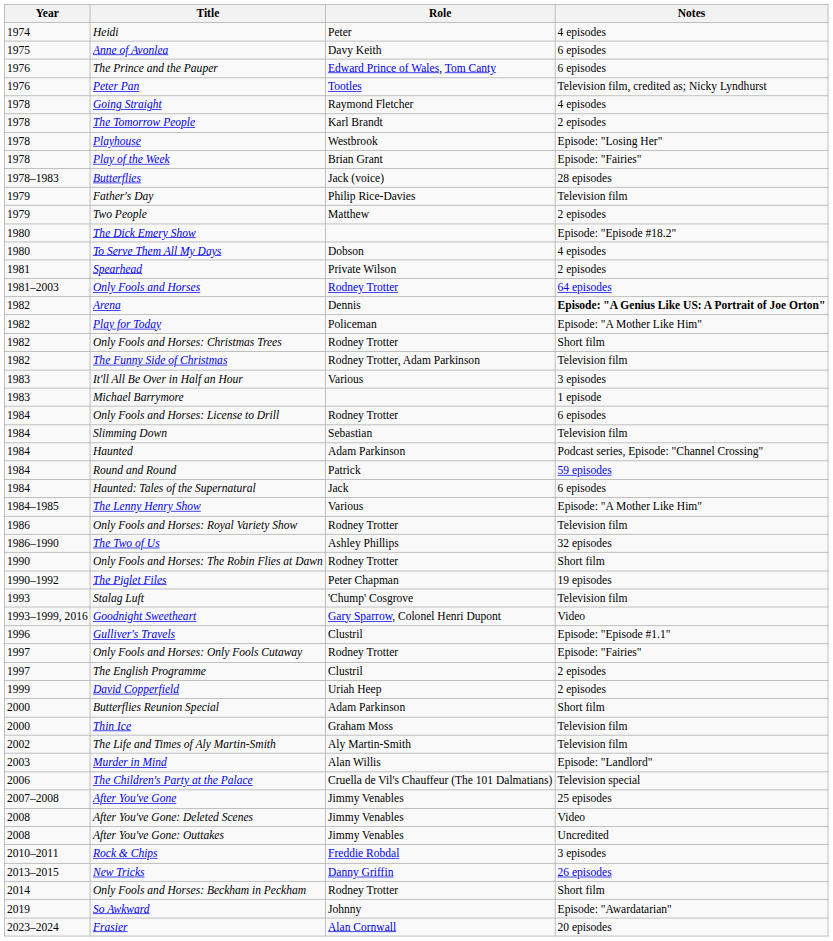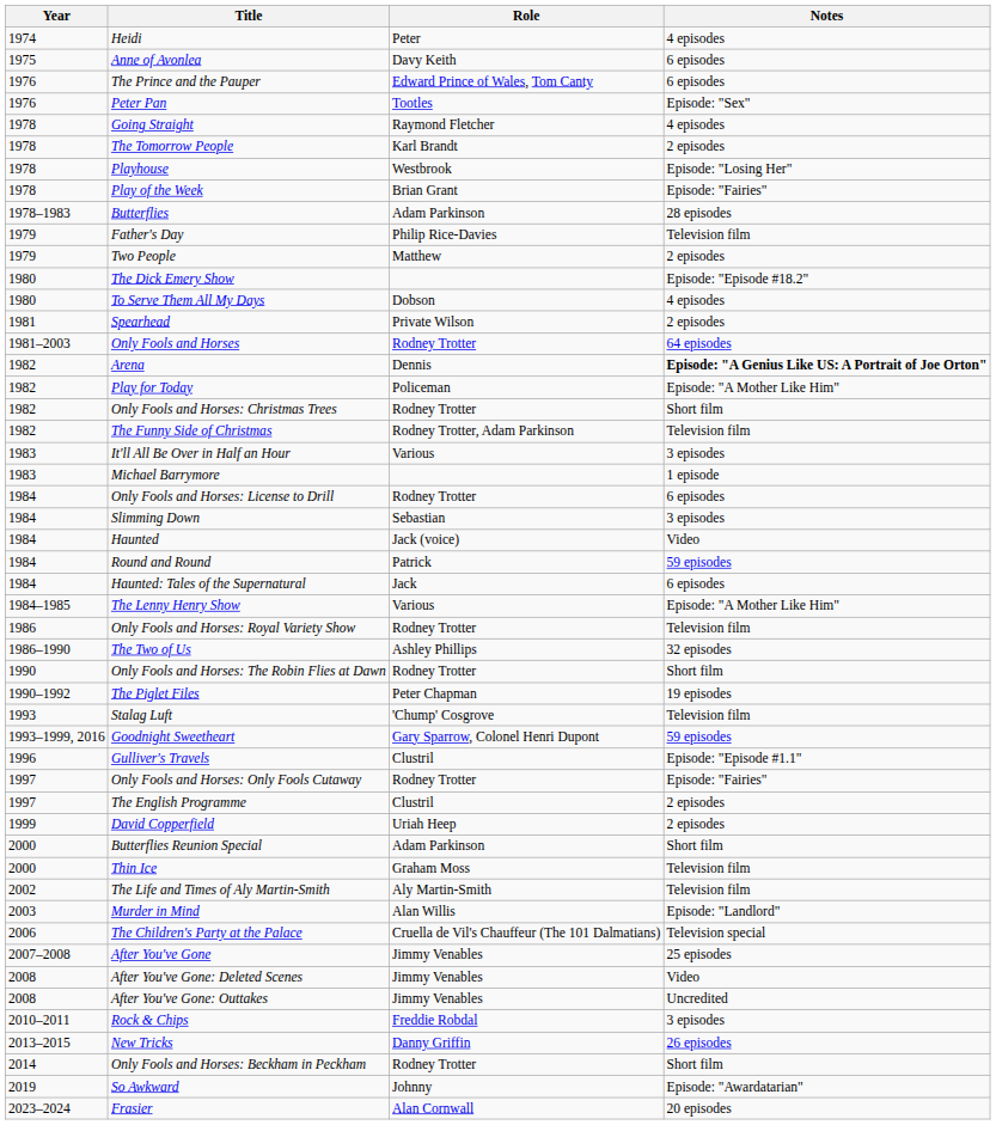 <table class="wikitable sortable">
 <tr>
 <th>Year</th>
 <th>Title</th>
 <th>Role</th>
 <th>Notes</th>
 </tr>
 <tr>
 <td>1974</td>
 <td><em>Heidi</em></td>
 <td>Peter</td>
 <td>4 episodes</td>
 </tr>
 <tr>
 <td>1975</td>
 <td><em><a href='#'>Anne of Avonlea</a></em></td>
 <td>Davy Keith</td>
 <td>6 episodes</td>
 </tr>
 <tr>
 <td>1976</td>
 <td><em>The Prince and the Pauper</em></td>
 <td><a href='#'>Edward Prince of Wales</a>, <a href='#'>Tom Canty</a></td>
 <td>6 episodes</td>
 </tr>
 <tr>
 <td>1976</td>
 <td><em><a href='#'>Peter Pan</a></em></td>
 <td><a href='#'>Tootles</a></td>
-<td>Television film, credited as; Nicky Lyndhurst</td>
+<td>Episode: "Sex"</td>
 </tr>
 <tr>
 <td>1978</td>
 <td><em><a href='#'>Going Straight</a></em></td>
 <td>Raymond Fletcher</td>
 <td>4 episodes</td>
 </tr>
 <tr>
 <td>1978</td>
 <td><em><a href='#'>The Tomorrow People</a></em></td>
 <td>Karl Brandt</td>
 <td>2 episodes</td>
 </tr>
 <tr>
 <td>1978</td>
 <td><em><a href='#'>Playhouse</a></em></td>
 <td>Westbrook</td>
 <td>Episode: "Losing Her"</td>
 </tr>
 <tr>
 <td>1978</td>
 <td><em><a href='#'>Play of the Week</a></em></td>
 <td>Brian Grant</td>
 <td>Episode: "Fairies"</td>
 </tr>
 <tr>
 <td>1978–1983</td>
 <td><em><a href='#'>Butterflies</a></em></td>
-<td>Jack (voice)</td>
+<td>Adam Parkinson</td>
 <td>28 episodes</td>
 </tr>
 <tr>
 <td>1979</td>
 <td><em>Father's Day</em></td>
 <td>Philip Rice-Davies</td>
 <td>Television film</td>
 </tr>
 <tr>
 <td>1979</td>
 <td><em>Two People</em></td>
 <td>Matthew</td>
 <td>2 episodes</td>
 </tr>
 <tr>
 <td>1980</td>
 <td><em><a href='#'>The Dick Emery Show</a></em></td>
 <td></td>
 <td>Episode: "Episode #18.2"</td>
 </tr>
 <tr>
 <td>1980</td>
 <td><em><a href='#'>To Serve Them All My Days</a></em></td>
 <td>Dobson</td>
 <td>4 episodes</td>
 </tr>
 <tr>
 <td>1981</td>
 <td><em><a href='#'>Spearhead</a></em></td>
 <td>Private Wilson</td>
 <td>2 episodes</td>
 </tr>
 <tr>
 <td>1981–2003</td>
 <td><em><a href='#'>Only Fools and Horses</a></em></td>
 <td><a href='#'>Rodney Trotter</a></td>
 <td><a href='#'>64 episodes</a></td>
 </tr>
 <tr>
 <td>1982</td>
 <td><em><a href='#'>Arena</a></em></td>
 <td>Dennis</td>
 <td><strong>Episode: "A Genius Like US: A Portrait of Joe Orton"</strong></td>
 </tr>
 <tr>
 <td>1982</td>
 <td><em><a href='#'>Play for Today</a></em></td>
 <td>Policeman</td>
 <td>Episode: "A Mother Like Him"</td>
 </tr>
 <tr>
 <td>1982</td>
 <td><em>Only Fools and Horses: Christmas Trees</em></td>
 <td>Rodney Trotter</td>
 <td>Short film</td>
 </tr>
 <tr>
 <td>1982</td>
 <td><em><a href='#'>The Funny Side of Christmas</a></em></td>
 <td>Rodney Trotter, Adam Parkinson</td>
 <td>Television film</td>
 </tr>
 <tr>
 <td>1983</td>
 <td><em>It'll All Be Over in Half an Hour</em></td>
 <td>Various</td>
 <td>3 episodes</td>
 </tr>
 <tr>
 <td>1983</td>
 <td><em>Michael Barrymore</em></td>
 <td></td>
 <td>1 episode</td>
 </tr>
 <tr>
 <td>1984</td>
 <td><em>Only Fools and Horses: License to Drill</em></td>
 <td>Rodney Trotter</td>
 <td>6 episodes</td>
 </tr>
 <tr>
 <td>1984</td>
 <td><em>Slimming Down</em></td>
 <td>Sebastian</td>
-<td>Television film</td>
+<td>3 episodes</td>
 </tr>
 <tr>
 <td>1984</td>
 <td><em>Haunted</em></td>
-<td>Adam Parkinson</td>
-<td>Podcast series, Episode: "Channel Crossing"</td>
+<td>Jack (voice)</td>
+<td>Video</td>
 </tr>
 <tr>
 <td>1984</td>
 <td><em>Round and Round</em></td>
 <td>Patrick</td>
 <td><a href='#'>59 episodes</a></td>
 </tr>
 <tr>
 <td>1984</td>
 <td><em>Haunted: Tales of the Supernatural</em></td>
 <td>Jack</td>
 <td>6 episodes</td>
 </tr>
 <tr>
 <td>1984–1985</td>
 <td><em><a href='#'>The Lenny Henry Show</a></em></td>
 <td>Various</td>
 <td>Episode: "A Mother Like Him"</td>
 </tr>
 <tr>
 <td>1986</td>
 <td><em>Only Fools and Horses: Royal Variety Show</em></td>
 <td>Rodney Trotter</td>
 <td>Television film</td>
 </tr>
 <tr>
 <td>1986–1990</td>
 <td><em><a href='#'>The Two of Us</a></em></td>
 <td>Ashley Phillips</td>
 <td>32 episodes</td>
 </tr>
 <tr>
 <td>1990</td>
 <td><em>Only Fools and Horses: The Robin Flies at Dawn</em></td>
 <td>Rodney Trotter</td>
 <td>Short film</td>
 </tr>
 <tr>
 <td>1990–1992</td>
 <td><em><a href='#'>The Piglet Files</a></em></td>
 <td>Peter Chapman</td>
 <td>19 episodes</td>
 </tr>
 <tr>
 <td>1993</td>
 <td><em>Stalag Luft</em></td>
 <td>'Chump' Cosgrove</td>
 <td>Television film</td>
 </tr>
 <tr>
 <td>1993–1999, 2016</td>
 <td><em><a href='#'>Goodnight Sweetheart</a></em></td>
 <td><a href='#'>Gary Sparrow</a>, Colonel Henri Dupont</td>
-<td>Video</td>
+<td><a href='#'>59 episodes</a></td>
 </tr>
 <tr>
 <td>1996</td>
 <td><em><a href='#'>Gulliver's Travels</a></em></td>
 <td>Clustril</td>
 <td>Episode: "Episode #1.1"</td>
 </tr>
 <tr>
 <td>1997</td>
 <td><em>Only Fools and Horses: Only Fools Cutaway</em></td>
 <td>Rodney Trotter</td>
 <td>Episode: "Fairies"</td>
 </tr>
 <tr>
 <td>1997</td>
 <td><em>The English Programme</em></td>
 <td>Clustril</td>
 <td>2 episodes</td>
 </tr>
 <tr>
 <td>1999</td>
 <td><em><a href='#'>David Copperfield</a></em></td>
 <td>Uriah Heep</td>
 <td>2 episodes</td>
 </tr>
 <tr>
 <td>2000</td>
 <td><em>Butterflies Reunion Special</em></td>
 <td>Adam Parkinson</td>
 <td>Short film</td>
 </tr>
 <tr>
 <td>2000</td>
 <td><em><a href='#'>Thin Ice</a></em></td>
 <td>Graham Moss</td>
 <td>Television film</td>
 </tr>
 <tr>
 <td>2002</td>
 <td><em>The Life and Times of Aly Martin-Smith</em></td>
 <td>Aly Martin-Smith</td>
 <td>Television film</td>
 </tr>
 <tr>
 <td>2003</td>
 <td><em><a href='#'>Murder in Mind</a></em></td>
 <td>Alan Willis</td>
 <td>Episode: "Landlord"</td>
 </tr>
 <tr>
 <td>2006</td>
 <td><em><a href='#'>The Children's Party at the Palace</a></em></td>
 <td>Cruella de Vil's Chauffeur (The 101 Dalmatians)</td>
 <td>Television special</td>
 </tr>
 <tr>
 <td>2007–2008</td>
 <td><em><a href='#'>After You've Gone</a></em></td>
 <td>Jimmy Venables</td>
 <td>25 episodes</td>
 </tr>
 <tr>
 <td>2008</td>
 <td><em>After You've Gone: Deleted Scenes</em></td>
 <td>Jimmy Venables</td>
 <td>Video</td>
 </tr>
 <tr>
 <td>2008</td>
 <td><em>After You've Gone: Outtakes</em></td>
 <td>Jimmy Venables</td>
 <td>Uncredited</td>
 </tr>
 <tr>
 <td>2010–2011</td>
 <td><em><a href='#'>Rock & Chips</a></em></td>
 <td><a href='#'>Freddie Robdal</a></td>
 <td>3 episodes</td>
 </tr>
 <tr>
 <td>2013–2015</td>
 <td><em><a href='#'>New Tricks</a></em></td>
 <td><a href='#'>Danny Griffin</a></td>
 <td><a href='#'>26 episodes</a></td>
 </tr>
 <tr>
 <td>2014</td>
 <td><em>Only Fools and Horses: Beckham in Peckham</em></td>
 <td>Rodney Trotter</td>
 <td>Short film</td>
 </tr>
 <tr>
 <td>2019</td>
 <td><em><a href='#'>So Awkward</a></em></td>
 <td>Johnny</td>
 <td>Episode: "Awardatarian"</td>
 </tr>
 <tr>
 <td>2023–2024</td>
 <td><em><a href='#'>Frasier</a></em></td>
 <td><a href='#'>Alan Cornwall</a></td>
 <td>20 episodes</td>
 </tr>
 </table>
